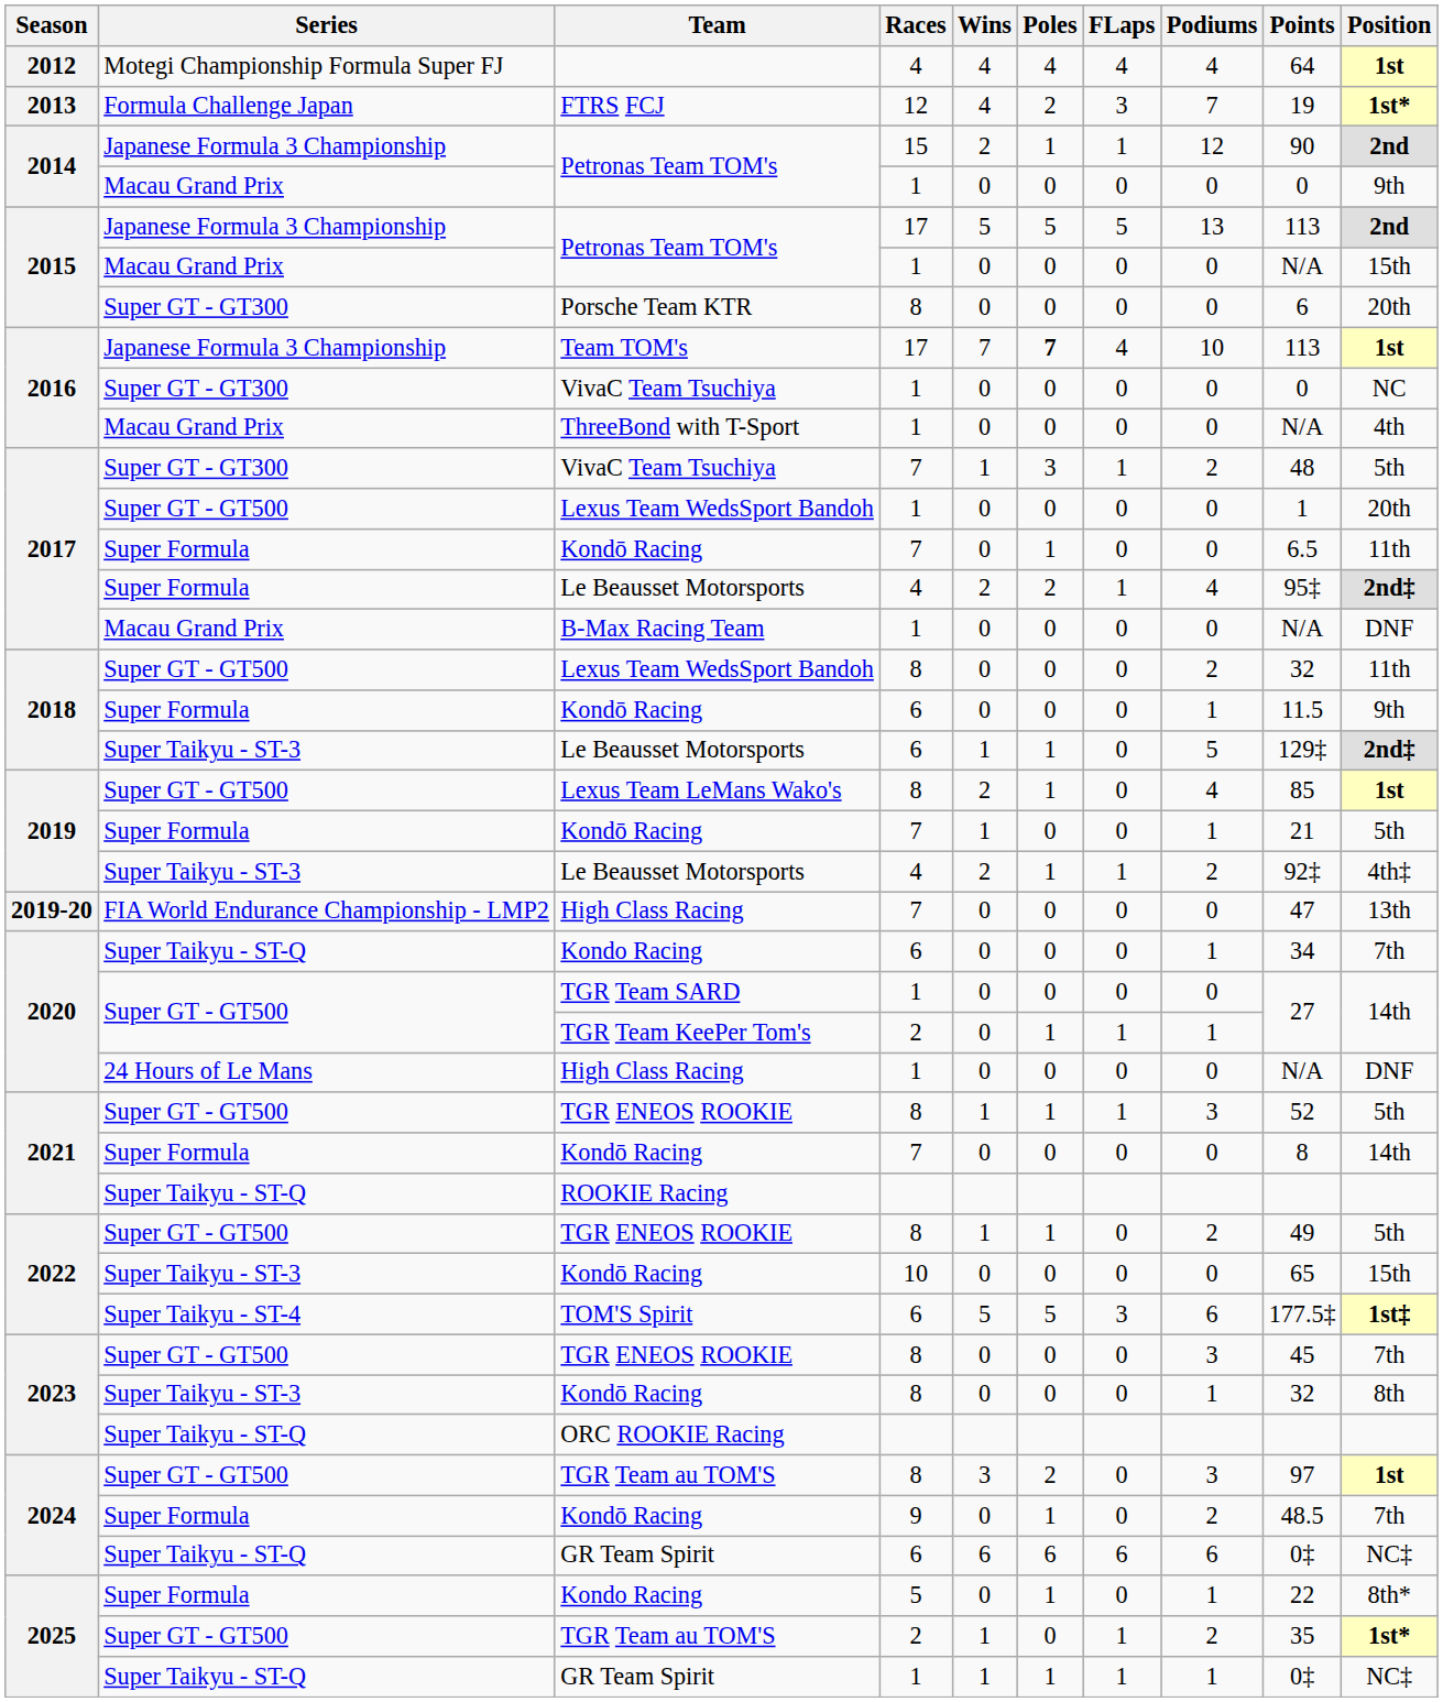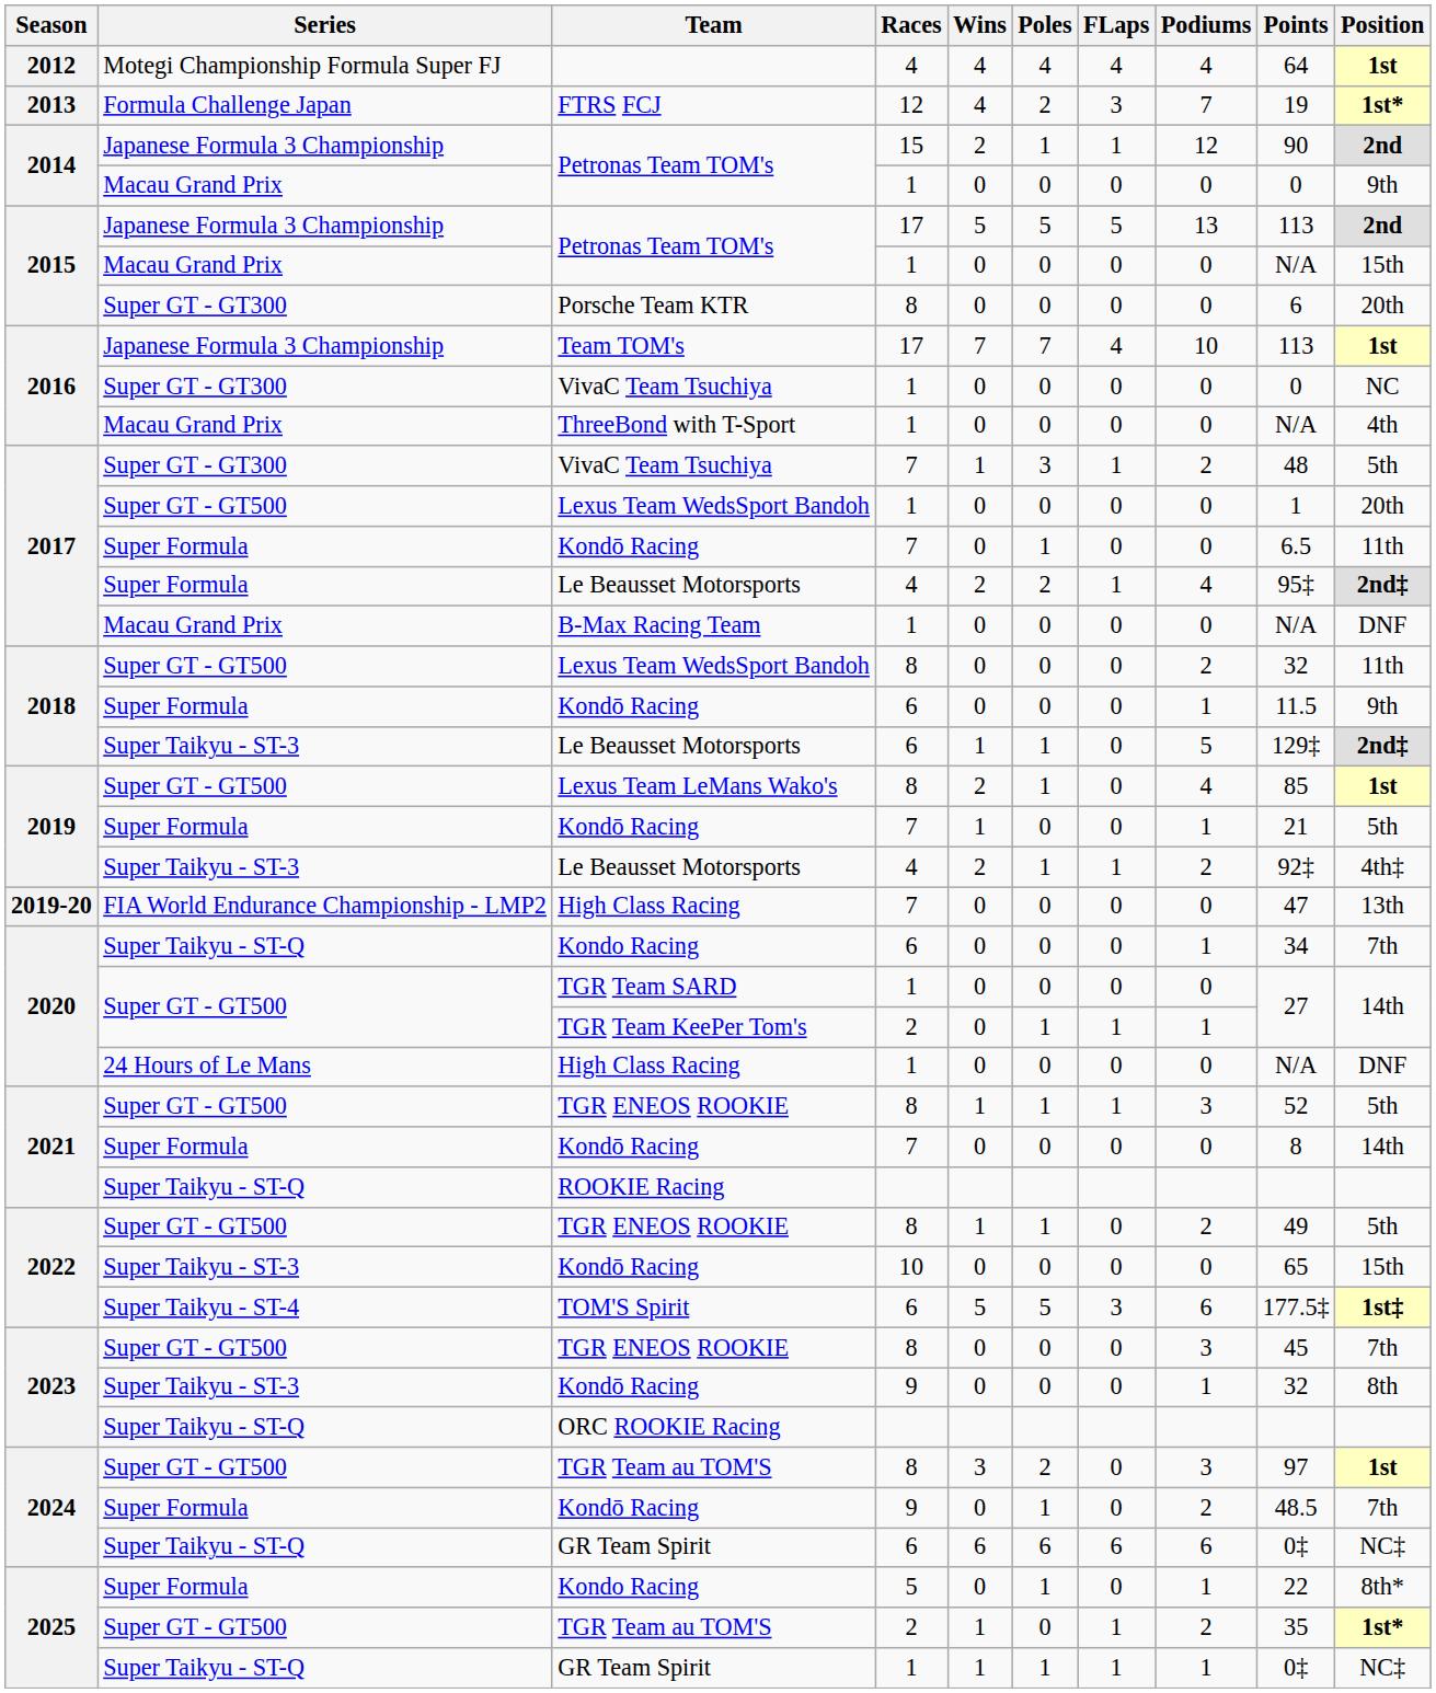 <table class="wikitable" style="font-size: 90%; text-align:center">
 <tr>
 <th>Season</th>
 <th>Series</th>
 <th>Team</th>
 <th>Races</th>
 <th>Wins</th>
 <th>Poles</th>
 <th>FLaps</th>
 <th>Podiums</th>
 <th>Points</th>
 <th>Position</th>
 </tr>
 <tr>
 <th>2012</th>
 <td align=left>Motegi Championship Formula Super FJ</td>
 <td align=left></td>
 <td>4</td>
 <td>4</td>
 <td>4</td>
 <td>4</td>
 <td>4</td>
 <td>64</td>
 <td style="background:#FFFFBF;"><strong>1st</strong></td>
 </tr>
 <tr>
 <th>2013</th>
 <td align=left><a href='#'>Formula Challenge Japan</a></td>
 <td align=left><a href='#'>FTRS</a> <a href='#'>FCJ</a></td>
 <td>12</td>
 <td>4</td>
 <td>2</td>
 <td>3</td>
 <td>7</td>
 <td>19</td>
 <td style="background:#FFFFBF;"><strong>1st*</strong></td>
 </tr>
 <tr>
 <th rowspan=2>2014</th>
 <td align=left><a href='#'>Japanese Formula 3 Championship</a></td>
 <td align=left rowspan=2><a href='#'>Petronas Team TOM's</a></td>
 <td>15</td>
 <td>2</td>
 <td>1</td>
 <td>1</td>
 <td>12</td>
 <td>90</td>
 <td style="background:#DFDFDF;"><strong>2nd</strong></td>
 </tr>
 <tr>
 <td align=left><a href='#'>Macau Grand Prix</a></td>
 <td>1</td>
 <td>0</td>
 <td>0</td>
 <td>0</td>
 <td>0</td>
 <td>0</td>
 <td>9th</td>
 </tr>
 <tr>
 <th rowspan=3>2015</th>
 <td align=left><a href='#'>Japanese Formula 3 Championship</a></td>
 <td align=left rowspan=2><a href='#'>Petronas Team TOM's</a></td>
 <td>17</td>
 <td>5</td>
 <td>5</td>
 <td>5</td>
 <td>13</td>
 <td>113</td>
 <td style="background:#DFDFDF;"><strong>2nd</strong></td>
 </tr>
 <tr>
 <td align=left><a href='#'>Macau Grand Prix</a></td>
 <td>1</td>
 <td>0</td>
 <td>0</td>
 <td>0</td>
 <td>0</td>
 <td>N/A</td>
 <td>15th</td>
 </tr>
 <tr>
 <td align=left><a href='#'>Super GT - GT300</a></td>
 <td align=left>Porsche Team KTR</td>
 <td>8</td>
 <td>0</td>
 <td>0</td>
 <td>0</td>
 <td>0</td>
 <td>6</td>
 <td>20th</td>
 </tr>
 <tr>
 <th rowspan=3>2016</th>
 <td align=left><a href='#'>Japanese Formula 3 Championship</a></td>
 <td align=left><a href='#'>Team TOM's</a></td>
 <td>17</td>
 <td>7</td>
-<td><strong>7</strong></td>
+<td>7</td>
 <td>4</td>
 <td>10</td>
 <td>113</td>
 <td style="background:#FFFFBF;"><strong>1st</strong></td>
 </tr>
 <tr>
 <td align=left><a href='#'>Super GT - GT300</a></td>
 <td align=left>VivaC <a href='#'>Team Tsuchiya</a></td>
 <td>1</td>
 <td>0</td>
 <td>0</td>
 <td>0</td>
 <td>0</td>
 <td>0</td>
 <td>NC</td>
 </tr>
 <tr>
 <td align=left><a href='#'>Macau Grand Prix</a></td>
 <td align=left><a href='#'>ThreeBond</a> with T-Sport</td>
 <td>1</td>
 <td>0</td>
 <td>0</td>
 <td>0</td>
 <td>0</td>
 <td>N/A</td>
 <td>4th</td>
 </tr>
 <tr>
 <th rowspan="5">2017</th>
 <td align=left><a href='#'>Super GT - GT300</a></td>
 <td align=left>VivaC <a href='#'>Team Tsuchiya</a></td>
 <td>7</td>
 <td>1</td>
 <td>3</td>
 <td>1</td>
 <td>2</td>
 <td>48</td>
 <td>5th</td>
 </tr>
 <tr>
 <td align=left><a href='#'>Super GT - GT500</a></td>
 <td align=left><a href='#'>Lexus Team WedsSport Bandoh</a></td>
 <td>1</td>
 <td>0</td>
 <td>0</td>
 <td>0</td>
 <td>0</td>
 <td>1</td>
 <td>20th</td>
 </tr>
 <tr>
 <td align=left><a href='#'>Super Formula</a></td>
 <td align=left><a href='#'>Kondō Racing</a></td>
 <td>7</td>
 <td>0</td>
 <td>1</td>
 <td>0</td>
 <td>0</td>
 <td>6.5</td>
 <td>11th</td>
 </tr>
 <tr>
 <td align="left"><a href='#'>Super Formula</a></td>
 <td align=left>Le Beausset Motorsports</td>
 <td>4</td>
 <td>2</td>
 <td>2</td>
 <td>1</td>
 <td>4</td>
 <td>95‡</td>
 <td style="background:#DFDFDF;"><strong>2nd‡</strong></td>
 </tr>
 <tr>
 <td align=left><a href='#'>Macau Grand Prix</a></td>
 <td align=left><a href='#'>B-Max Racing Team</a></td>
 <td>1</td>
 <td>0</td>
 <td>0</td>
 <td>0</td>
 <td>0</td>
 <td>N/A</td>
 <td>DNF</td>
 </tr>
 <tr>
 <th rowspan="3">2018</th>
 <td align=left><a href='#'>Super GT - GT500</a></td>
 <td align=left><a href='#'>Lexus Team WedsSport Bandoh</a></td>
 <td>8</td>
 <td>0</td>
 <td>0</td>
 <td>0</td>
 <td>2</td>
 <td>32</td>
 <td>11th</td>
 </tr>
 <tr>
 <td align=left><a href='#'>Super Formula</a></td>
 <td align=left><a href='#'>Kondō Racing</a></td>
 <td>6</td>
 <td>0</td>
 <td>0</td>
 <td>0</td>
 <td>1</td>
 <td>11.5</td>
 <td>9th</td>
 </tr>
 <tr>
 <td align=left><a href='#'>Super Taikyu - ST-3</a></td>
 <td align=left>Le Beausset Motorsports</td>
 <td>6</td>
 <td>1</td>
 <td>1</td>
 <td>0</td>
 <td>5</td>
 <td>129‡</td>
 <td style="background:#DFDFDF;"><strong>2nd‡</strong></td>
 </tr>
 <tr>
 <th rowspan="3">2019</th>
 <td align=left><a href='#'>Super GT - GT500</a></td>
 <td align=left nowrap><a href='#'>Lexus Team LeMans Wako's</a></td>
 <td>8</td>
 <td>2</td>
 <td>1</td>
 <td>0</td>
 <td>4</td>
 <td>85</td>
 <td style="background:#FFFFBF;"><strong>1st</strong></td>
 </tr>
 <tr>
 <td align=left><a href='#'>Super Formula</a></td>
 <td align=left><a href='#'>Kondō Racing</a></td>
 <td>7</td>
 <td>1</td>
 <td>0</td>
 <td>0</td>
 <td>1</td>
 <td>21</td>
 <td>5th</td>
 </tr>
 <tr>
 <td align=left><a href='#'>Super Taikyu - ST-3</a></td>
 <td align=left>Le Beausset Motorsports</td>
 <td>4</td>
 <td>2</td>
 <td>1</td>
 <td>1</td>
 <td>2</td>
 <td>92‡</td>
 <td>4th‡</td>
 </tr>
 <tr>
 <th nowrap>2019-20</th>
 <td align=left nowrap><a href='#'>FIA World Endurance Championship - LMP2</a></td>
 <td align=left><a href='#'>High Class Racing</a></td>
 <td>7</td>
 <td>0</td>
 <td>0</td>
 <td>0</td>
 <td>0</td>
 <td>47</td>
 <td>13th</td>
 </tr>
 <tr>
 <th rowspan=4>2020</th>
 <td align=left><a href='#'>Super Taikyu - ST-Q</a></td>
 <td align=left><a href='#'>Kondo Racing</a></td>
 <td>6</td>
 <td>0</td>
 <td>0</td>
 <td>0</td>
 <td>1</td>
 <td>34</td>
 <td>7th</td>
 </tr>
 <tr>
 <td align=left rowspan=2><a href='#'>Super GT - GT500</a></td>
 <td align=left><a href='#'>TGR</a> <a href='#'>Team SARD</a></td>
 <td>1</td>
 <td>0</td>
 <td>0</td>
 <td>0</td>
 <td>0</td>
 <td rowspan=2>27</td>
 <td rowspan=2>14th</td>
 </tr>
 <tr>
 <td align=left><a href='#'>TGR</a> <a href='#'>Team KeePer Tom's</a></td>
 <td>2</td>
 <td>0</td>
 <td>1</td>
 <td>1</td>
 <td>1</td>
 </tr>
 <tr>
 <td align=left><a href='#'>24 Hours of Le Mans</a></td>
 <td align=left><a href='#'>High Class Racing</a></td>
 <td>1</td>
 <td>0</td>
 <td>0</td>
 <td>0</td>
 <td>0</td>
 <td>N/A</td>
 <td>DNF</td>
 </tr>
 <tr>
 <th rowspan="3">2021</th>
 <td align=left><a href='#'>Super GT - GT500</a></td>
 <td align=left><a href='#'>TGR</a> <a href='#'>ENEOS</a> <a href='#'>ROOKIE</a></td>
 <td>8</td>
 <td>1</td>
 <td>1</td>
 <td>1</td>
 <td>3</td>
 <td>52</td>
 <td>5th</td>
 </tr>
 <tr>
 <td align=left><a href='#'>Super Formula</a></td>
 <td align=left><a href='#'>Kondō Racing</a></td>
 <td>7</td>
 <td>0</td>
 <td>0</td>
 <td>0</td>
 <td>0</td>
 <td>8</td>
 <td>14th</td>
 </tr>
 <tr>
 <td align=left><a href='#'>Super Taikyu - ST-Q</a></td>
 <td align=left><a href='#'>ROOKIE Racing</a></td>
 <td></td>
 <td></td>
 <td></td>
 <td></td>
 <td></td>
 <td></td>
 <td></td>
 </tr>
 <tr>
 <th rowspan="3">2022</th>
 <td align="left"><a href='#'>Super GT - GT500</a></td>
 <td align="left"><a href='#'>TGR</a> <a href='#'>ENEOS</a> <a href='#'>ROOKIE</a></td>
 <td>8</td>
 <td>1</td>
 <td>1</td>
 <td>0</td>
 <td>2</td>
 <td>49</td>
 <td>5th</td>
 </tr>
 <tr>
 <td align=left><a href='#'>Super Taikyu - ST-3</a></td>
 <td align="left"><a href='#'>Kondō Racing</a></td>
 <td>10</td>
 <td>0</td>
 <td>0</td>
 <td>0</td>
 <td>0</td>
 <td>65</td>
 <td>15th</td>
 </tr>
 <tr>
 <td align=left><a href='#'>Super Taikyu - ST-4</a></td>
 <td align=left><a href='#'>TOM'S Spirit</a></td>
 <td>6</td>
 <td>5</td>
 <td>5</td>
 <td>3</td>
 <td>6</td>
 <td>177.5‡</td>
 <td style="background:#FFFFBF"><strong>1st‡</strong></td>
 </tr>
 <tr>
 <th rowspan="3">2023</th>
 <td align="left"><a href='#'>Super GT - GT500</a></td>
 <td align="left"><a href='#'>TGR</a> <a href='#'>ENEOS</a> <a href='#'>ROOKIE</a></td>
 <td>8</td>
 <td>0</td>
 <td>0</td>
 <td>0</td>
 <td>3</td>
 <td>45</td>
 <td>7th</td>
 </tr>
 <tr>
 <td align=left><a href='#'>Super Taikyu - ST-3</a></td>
 <td align="left"><a href='#'>Kondō Racing</a></td>
-<td>8</td>
+<td>9</td>
 <td>0</td>
 <td>0</td>
 <td>0</td>
 <td>1</td>
 <td>32</td>
 <td>8th</td>
 </tr>
 <tr>
 <td align=left><a href='#'>Super Taikyu - ST-Q</a></td>
 <td align=left>ORC <a href='#'>ROOKIE Racing</a></td>
 <td></td>
 <td></td>
 <td></td>
 <td></td>
 <td></td>
 <td></td>
 <td></td>
 </tr>
 <tr>
 <th rowspan="3">2024</th>
 <td align="left"><a href='#'>Super GT - GT500</a></td>
 <td align="left"><a href='#'>TGR</a> <a href='#'>Team au TOM'S</a></td>
 <td>8</td>
 <td>3</td>
 <td>2</td>
 <td>0</td>
 <td>3</td>
 <td>97</td>
 <td style="background:#FFFFBF;"><strong>1st</strong></td>
 </tr>
 <tr>
 <td align="left"><a href='#'>Super Formula</a></td>
 <td align="left"><a href='#'>Kondō Racing</a></td>
 <td>9</td>
 <td>0</td>
 <td>1</td>
 <td>0</td>
 <td>2</td>
 <td>48.5</td>
 <td>7th</td>
 </tr>
 <tr>
 <td align=left><a href='#'>Super Taikyu - ST-Q</a></td>
 <td align=left>GR Team Spirit</td>
 <td>6</td>
 <td>6</td>
 <td>6</td>
 <td>6</td>
 <td>6</td>
 <td>0‡</td>
 <td>NC‡</td>
 </tr>
 <tr>
 <th rowspan="3">2025</th>
 <td align="left"><a href='#'>Super Formula</a></td>
 <td align="left"><a href='#'>Kondo Racing</a></td>
 <td>5</td>
 <td>0</td>
 <td>1</td>
 <td>0</td>
 <td>1</td>
 <td>22</td>
 <td>8th*</td>
 </tr>
 <tr>
 <td align="left"><a href='#'>Super GT - GT500</a></td>
 <td align="left"><a href='#'>TGR</a> <a href='#'>Team au TOM'S</a></td>
 <td>2</td>
 <td>1</td>
 <td>0</td>
 <td>1</td>
 <td>2</td>
 <td>35</td>
 <td style="background:#FFFFBF;"><strong>1st*</strong></td>
 </tr>
 <tr>
 <td align=left><a href='#'>Super Taikyu - ST-Q</a></td>
 <td align=left>GR Team Spirit</td>
 <td>1</td>
 <td>1</td>
 <td>1</td>
 <td>1</td>
 <td>1</td>
 <td>0‡</td>
 <td>NC‡</td>
 </tr>
 </table>
